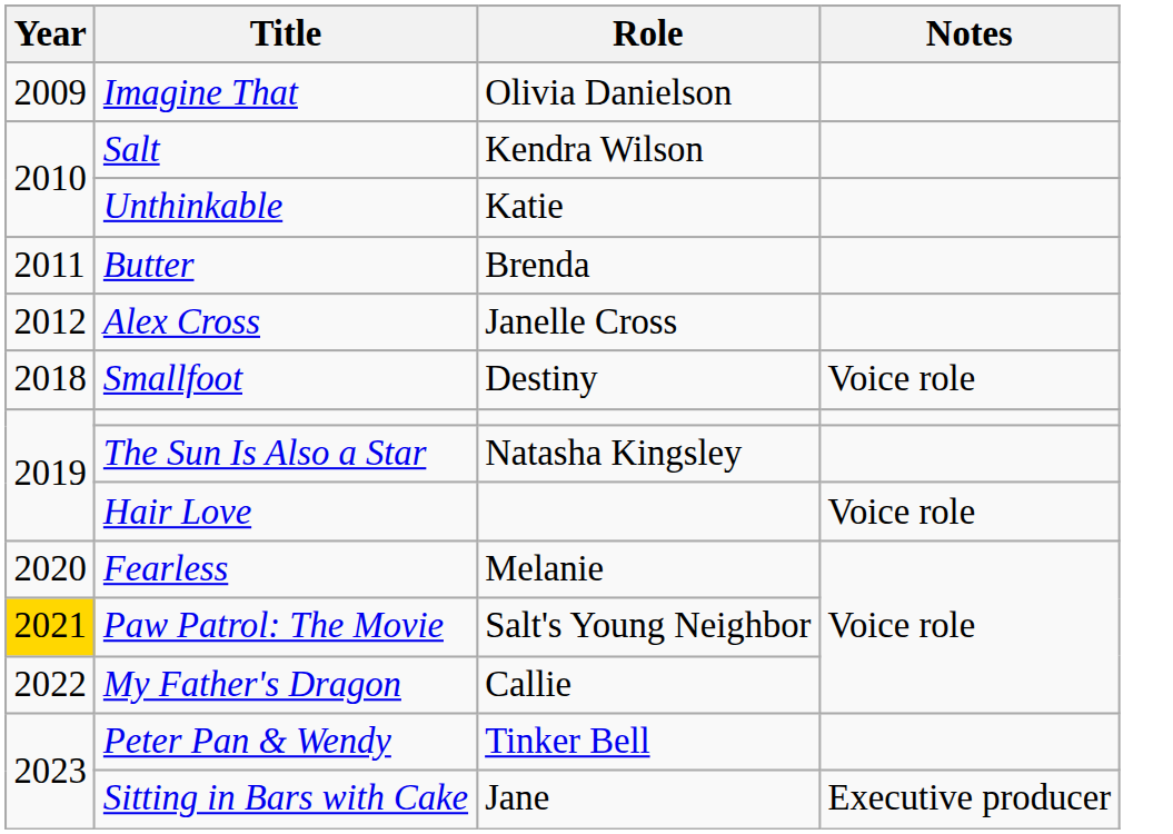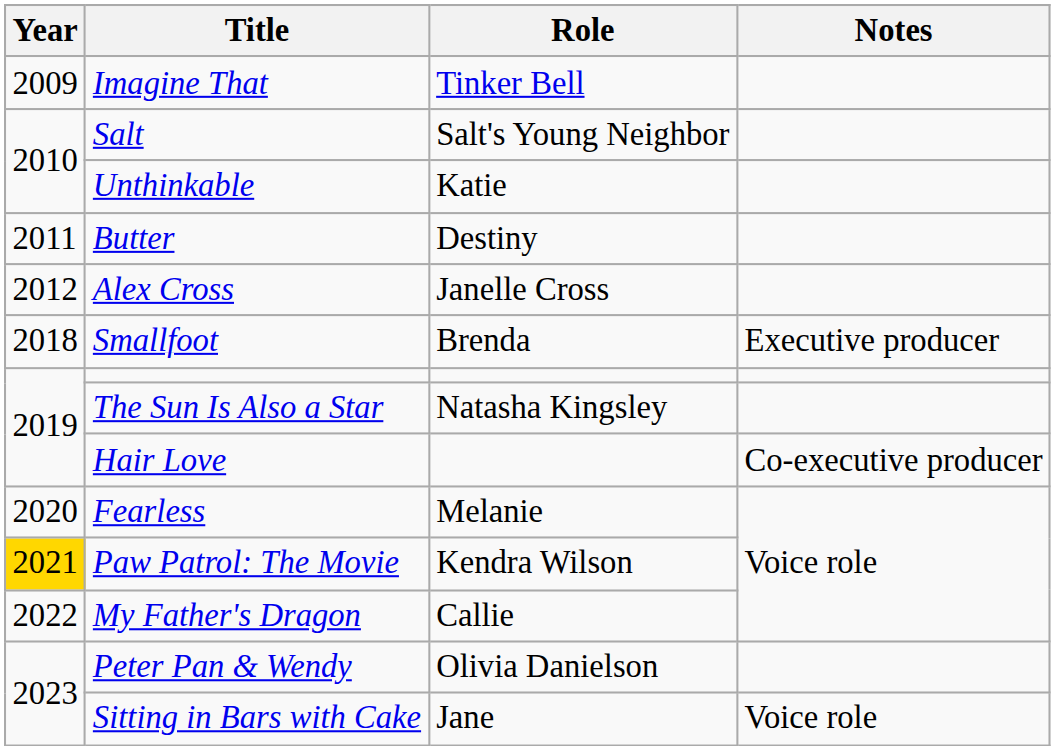 <table class="wikitable sortable">
 <tr>
 <th>Year</th>
 <th>Title</th>
 <th>Role</th>
 <th>Notes</th>
 </tr>
 <tr>
 <td>2009</td>
 <td><em><a href='#'>Imagine That</a></em></td>
-<td>Olivia Danielson</td>
+<td><a href='#'>Tinker Bell</a></td>
 <td></td>
 </tr>
 <tr>
 <td rowspan="2">2010</td>
 <td><em><a href='#'>Salt</a></em></td>
-<td>Kendra Wilson</td>
+<td>Salt's Young Neighbor</td>
 <td></td>
 </tr>
 <tr>
 <td><em><a href='#'>Unthinkable</a></em></td>
 <td>Katie</td>
 <td></td>
 </tr>
 <tr>
 <td>2011</td>
 <td><em><a href='#'>Butter</a></em></td>
-<td>Brenda</td>
+<td>Destiny</td>
 <td></td>
 </tr>
 <tr>
 <td>2012</td>
 <td><em><a href='#'>Alex Cross</a></em></td>
 <td>Janelle Cross</td>
 <td></td>
 </tr>
 <tr>
 <td>2018</td>
 <td><em><a href='#'>Smallfoot</a></em></td>
-<td>Destiny</td>
-<td>Voice role</td>
+<td>Brenda</td>
+<td>Executive producer</td>
 </tr>
 <tr>
 <td rowspan="3">2019</td>
 <td></td>
 <td></td>
 </tr>
 <tr>
 <td><em><a href='#'>The Sun Is Also a Star</a></em></td>
 <td>Natasha Kingsley</td>
 <td></td>
 </tr>
 <tr>
 <td><em><a href='#'>Hair Love</a></em></td>
 <td></td>
-<td>Voice role</td>
+<td>Co-executive producer</td>
 </tr>
 <tr>
 <td>2020</td>
 <td><em><a href='#'>Fearless</a></em></td>
 <td>Melanie</td>
 <td rowspan="3">Voice role</td>
 </tr>
 <tr>
 <td style="background: gold;">2021</td>
 <td><em><a href='#'>Paw Patrol: The Movie</a></em></td>
-<td>Salt's Young Neighbor</td>
+<td>Kendra Wilson</td>
 </tr>
 <tr>
 <td>2022</td>
 <td><em><a href='#'>My Father's Dragon</a></em></td>
 <td>Callie</td>
 </tr>
 <tr>
 <td rowspan="2">2023</td>
 <td><em><a href='#'>Peter Pan & Wendy</a></em></td>
-<td><a href='#'>Tinker Bell</a></td>
+<td>Olivia Danielson</td>
 <td></td>
 </tr>
 <tr>
 <td><em><a href='#'>Sitting in Bars with Cake</a></em></td>
 <td>Jane</td>
-<td>Executive producer</td>
+<td>Voice role</td>
 </tr>
 </table>
